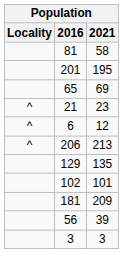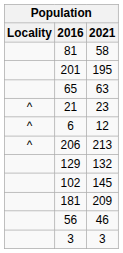 <table class="wikitable" style="text-align:center;">
 <tr>
 <th colspan="3" style="text-align:center;  font-weight:bold">Population</th>
 </tr>
 <tr>
 <th style="text-align:center; background:  font-weight:bold">Locality</th>
 <th style="text-align:center; background:  font-weight:bold"><strong>2016</strong></th>
 <th style="text-align:center; background:  font-weight:bold"><strong>2021</strong></th>
 </tr>
 <tr>
 <td></td>
 <td>81</td>
 <td>58</td>
 </tr>
 <tr>
 <td></td>
 <td>201</td>
 <td>195</td>
 </tr>
 <tr>
 <td></td>
 <td>65</td>
-<td>69</td>
+<td>63</td>
 </tr>
 <tr>
 <td>^</td>
 <td>21</td>
 <td>23</td>
 </tr>
 <tr>
 <td>^</td>
 <td>6</td>
 <td>12</td>
 </tr>
 <tr>
 <td>^</td>
 <td>206</td>
 <td>213</td>
 </tr>
 <tr>
 <td></td>
 <td>129</td>
-<td>135</td>
+<td>132</td>
 </tr>
 <tr>
 <td></td>
 <td>102</td>
-<td>101</td>
+<td>145</td>
 </tr>
 <tr>
 <td></td>
 <td>181</td>
 <td>209</td>
 </tr>
 <tr>
 <td></td>
 <td>56</td>
-<td>39</td>
+<td>46</td>
 </tr>
 <tr>
 <td></td>
 <td>3</td>
 <td>3</td>
 </tr>
 </table>
